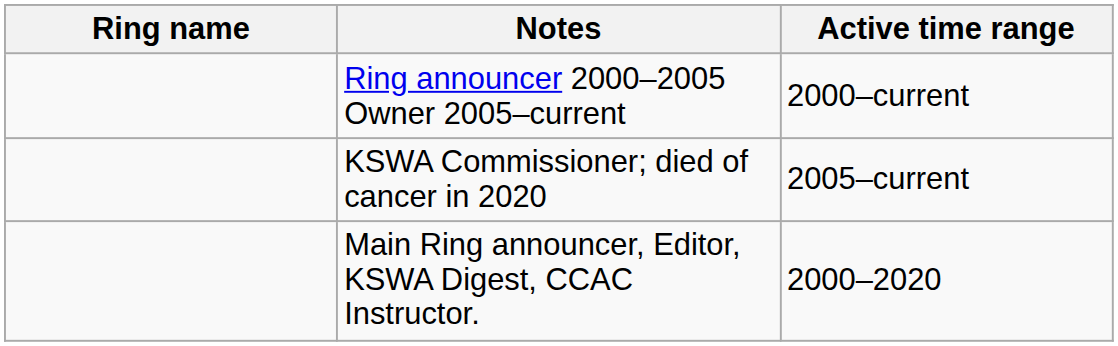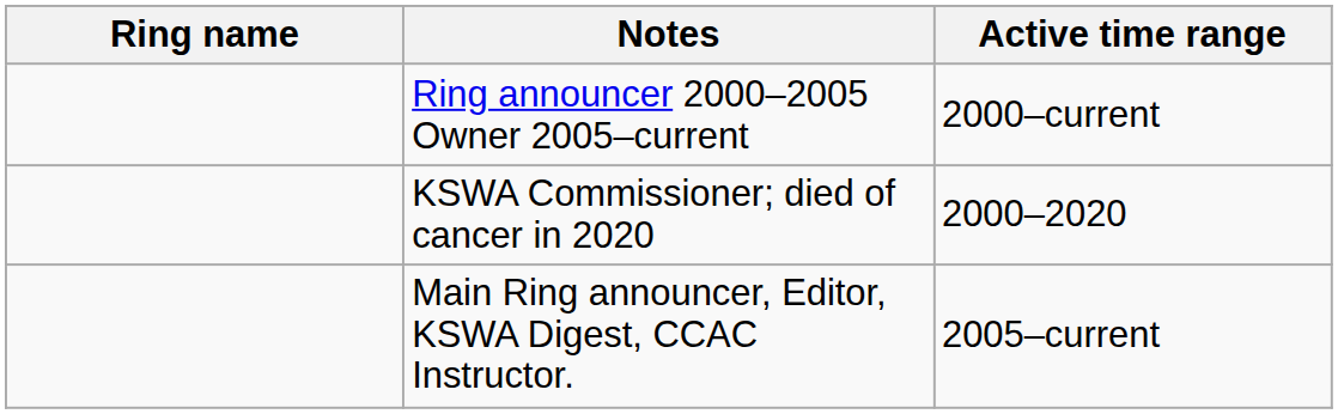 <table class="wikitable sortable" style="width:65%;">
 <tr>
 <th width=15%>Ring name</th>
 <th width=20%>Notes</th>
 <th width=15%>Active time range</th>
 </tr>
 <tr>
 <td></td>
 <td><a href='#'>Ring announcer</a> 2000–2005<br>Owner 2005–current</td>
 <td>2000–current</td>
 </tr>
 <tr>
 <td></td>
 <td>KSWA Commissioner; died of cancer in 2020</td>
-<td>2005–current</td>
+<td>2000–2020</td>
 </tr>
 <tr>
 <td></td>
 <td>Main Ring announcer, Editor, KSWA Digest, CCAC Instructor.</td>
-<td>2000–2020</td>
+<td>2005–current</td>
 </tr>
 </table>
